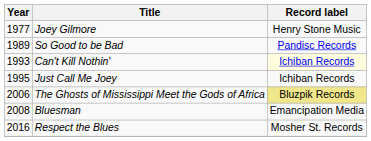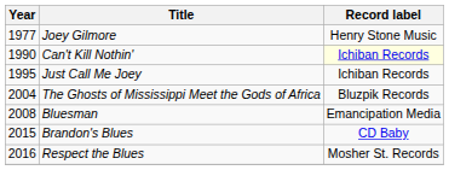 <table class="wikitable sortable">
 <tr>
 <th>Year</th>
 <th>Title</th>
 <th>Record label</th>
 </tr>
 <tr>
 <td>1977</td>
 <td><em>Joey Gilmore</em></td>
 <td style="text-align:center;">Henry Stone Music</td>
 </tr>
 <tr>
-<td>1989</td>
-<td><em>So Good to be Bad</em></td>
-<td style="text-align:center;"><a href='#'>Pandisc Records</a></td>
-</tr>
-<tr>
-<td>1993</td>
+<td>1990</td>
 <td><em>Can't Kill Nothin' </em></td>
 <td style="background: lightyellow; text-align:center;"><a href='#'>Ichiban Records</a></td>
 </tr>
 <tr>
 <td>1995</td>
 <td><em>Just Call Me Joey</em></td>
 <td style="text-align:center;">Ichiban Records</td>
 </tr>
 <tr>
-<td>2006</td>
+<td>2004</td>
 <td><em>The Ghosts of Mississippi Meet the Gods of Africa</em></td>
-<td style="background: khaki; text-align:center;">Bluzpik Records</td>
+<td style="text-align:center;">Bluzpik Records</td>
 </tr>
 <tr>
 <td>2008</td>
 <td><em>Bluesman</em></td>
 <td style="text-align:center;">Emancipation Media</td>
+</tr>
+<tr>
+<td>2015</td>
+<td><em>Brandon's Blues</em></td>
+<td style="text-align:center;"><a href='#'>CD Baby</a></td>
 </tr>
 <tr>
 <td>2016</td>
 <td><em>Respect the Blues</em></td>
 <td style="text-align:center;">Mosher St. Records</td>
 </tr>
 <tr>
 </tr>
 </table>
